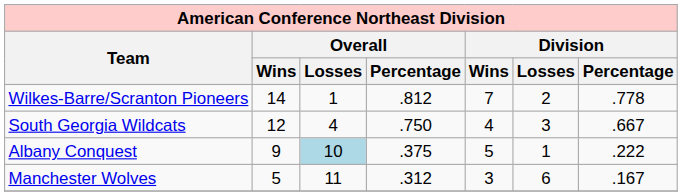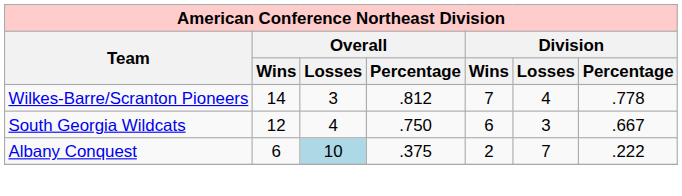 <table class="wikitable" style="font-size: 95%;">
 <tr>
 <th colspan="7" style="background-color: #FFCCCC;" align="center" valign="middle">American Conference Northeast Division</th>
 </tr>
 <tr>
 <th rowspan="2" align="center">Team</th>
 <th colspan="3" align="center">Overall</th>
 <th colspan="3" align="center">Division</th>
 </tr>
 <tr>
 <th>Wins</th>
 <th>Losses</th>
 <th>Percentage</th>
 <th>Wins</th>
 <th>Losses</th>
 <th>Percentage</th>
 </tr>
 <tr>
 <td><a href='#'>Wilkes-Barre/Scranton Pioneers</a></td>
 <td align="center">14</td>
-<td align="center">1</td>
+<td align="center">3</td>
 <td align="center">.812</td>
 <td align="center">7</td>
-<td align="center">2</td>
+<td align="center">4</td>
 <td align="center">.778</td>
 </tr>
 <tr>
 <td><a href='#'>South Georgia Wildcats</a></td>
 <td align="center">12</td>
 <td align="center">4</td>
 <td align="center">.750</td>
-<td align="center">4</td>
+<td align="center">6</td>
 <td align="center">3</td>
 <td align="center">.667</td>
 </tr>
 <tr>
 <td><a href='#'>Albany Conquest</a></td>
-<td align="center">9</td>
+<td align="center">6</td>
 <td align="center" style="background: lightblue;">10</td>
 <td align="center">.375</td>
-<td align="center">5</td>
-<td align="center">1</td>
+<td align="center">2</td>
+<td align="center">7</td>
 <td align="center">.222</td>
-</tr>
-<tr>
-<td><a href='#'>Manchester Wolves</a></td>
-<td align="center">5</td>
-<td align="center">11</td>
-<td align="center">.312</td>
-<td align="center">3</td>
-<td align="center">6</td>
-<td align="center">.167</td>
 </tr>
 <tr>
 </tr>
 </table>
